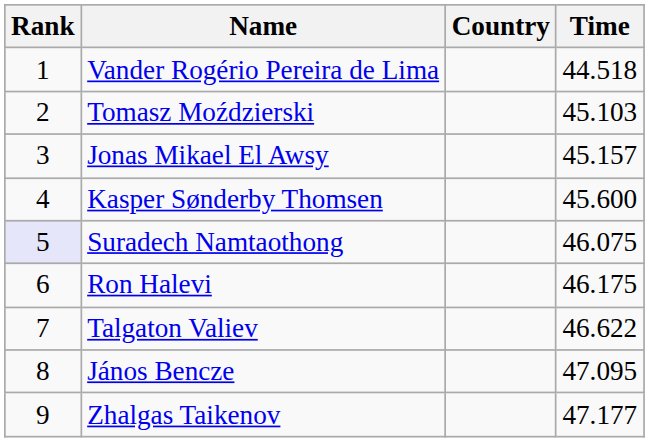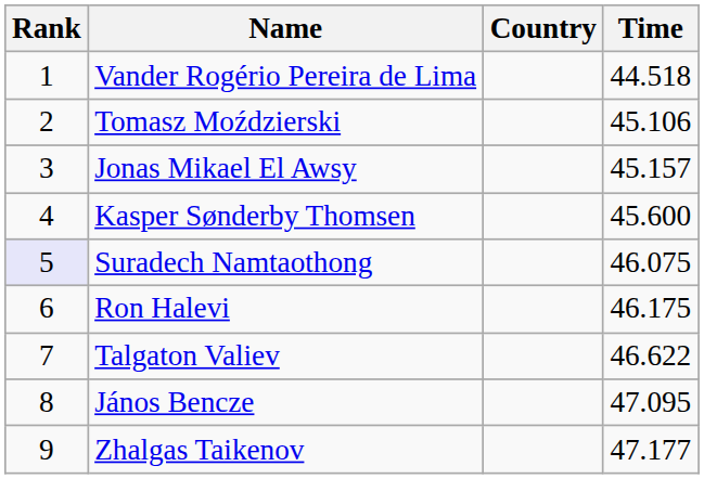 <table class="wikitable" style="text-align:center">
 <tr>
 <th>Rank</th>
 <th>Name</th>
 <th>Country</th>
 <th>Time</th>
 </tr>
 <tr>
 <td>1</td>
 <td align="left"><a href='#'>Vander Rogério Pereira de Lima</a></td>
 <td align="left"></td>
 <td>44.518</td>
 </tr>
 <tr>
 <td>2</td>
 <td align="left"><a href='#'>Tomasz Moździerski</a></td>
 <td align="left"></td>
-<td>45.103</td>
+<td>45.106</td>
 </tr>
 <tr>
 <td>3</td>
 <td align="left"><a href='#'>Jonas Mikael El Awsy</a></td>
 <td align="left"></td>
 <td>45.157</td>
 </tr>
 <tr>
 <td>4</td>
 <td align="left"><a href='#'>Kasper Sønderby Thomsen</a></td>
 <td align="left"></td>
 <td>45.600</td>
 </tr>
 <tr>
 <td style="background: lavender;">5</td>
 <td align="left"><a href='#'>Suradech Namtaothong</a></td>
 <td align="left"></td>
 <td>46.075</td>
 </tr>
 <tr>
 <td>6</td>
 <td align="left"><a href='#'>Ron Halevi</a></td>
 <td align="left"></td>
 <td>46.175</td>
 </tr>
 <tr>
 <td>7</td>
 <td align="left"><a href='#'>Talgaton Valiev</a></td>
 <td align="left"></td>
 <td>46.622</td>
 </tr>
 <tr>
 <td>8</td>
 <td align="left"><a href='#'>János Bencze</a></td>
 <td align="left"></td>
 <td>47.095</td>
 </tr>
 <tr>
 <td>9</td>
 <td align="left"><a href='#'>Zhalgas Taikenov</a></td>
 <td align="left"></td>
 <td>47.177</td>
 </tr>
 </table>
